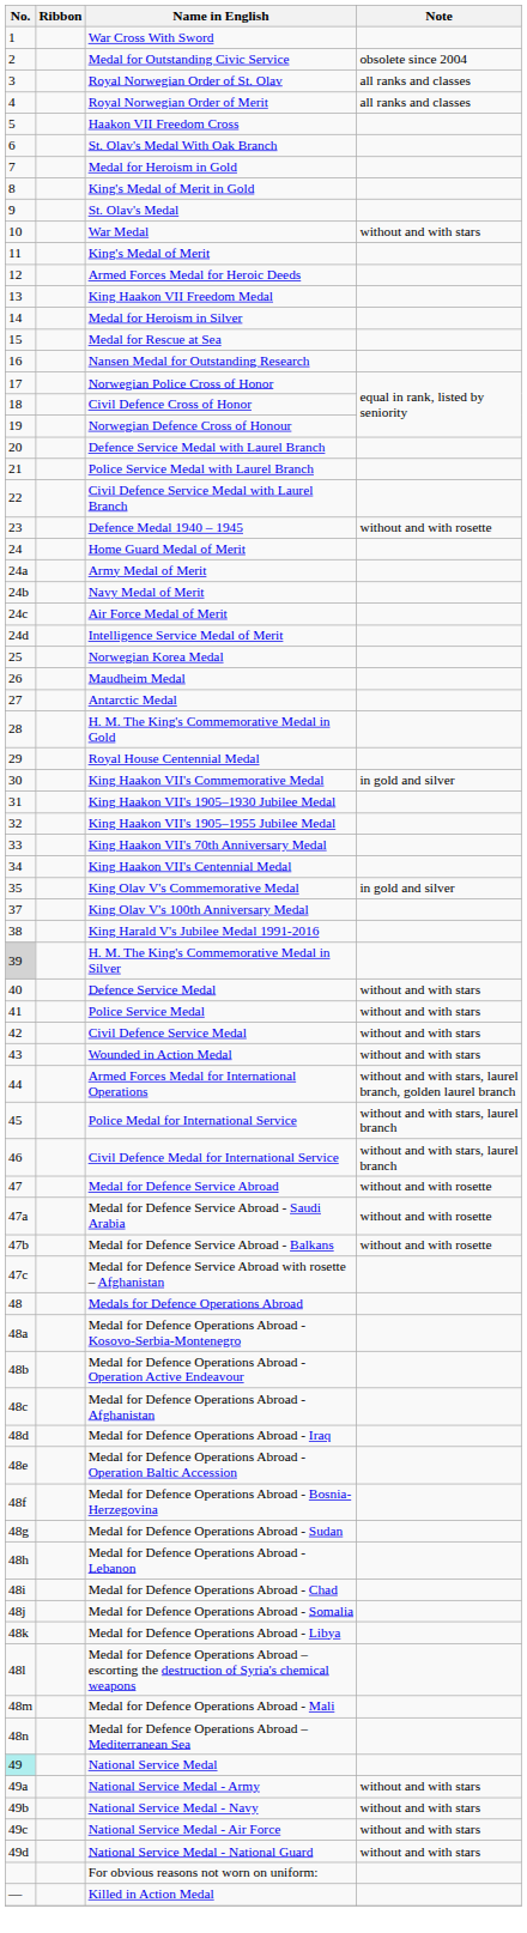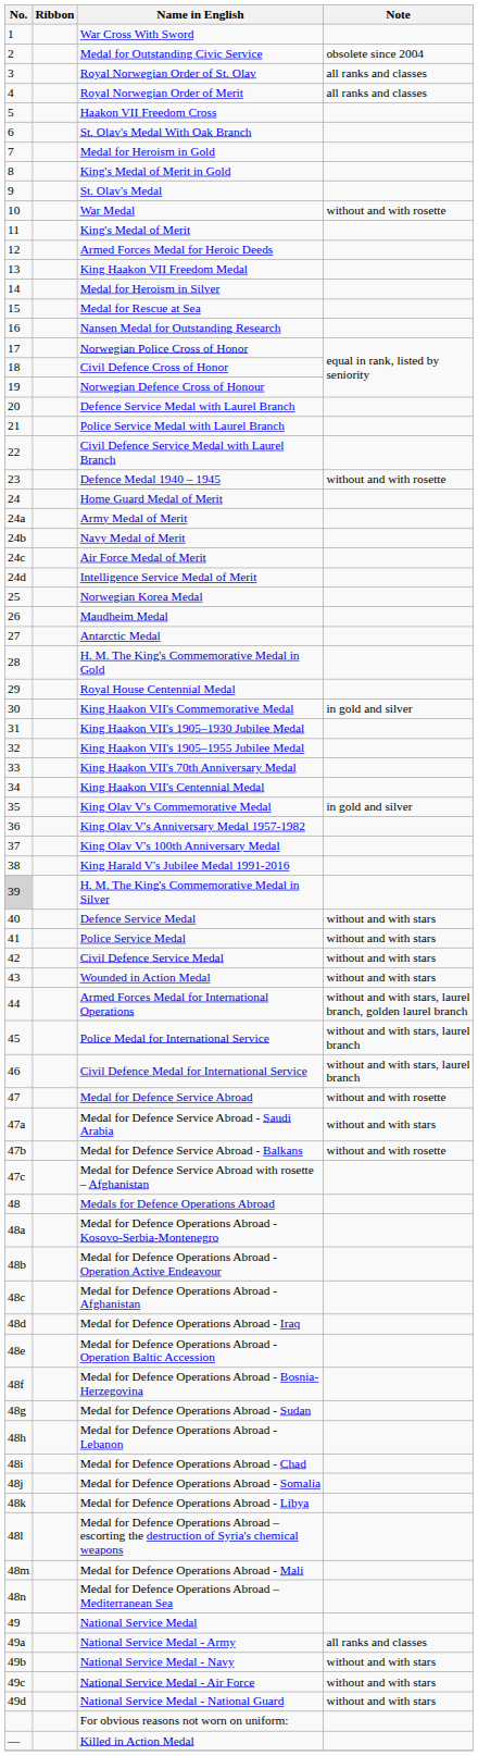 <table class="wikitable">
 <tr>
 <th>No.</th>
 <th>Ribbon</th>
 <th>Name in English</th>
 <th>Note</th>
 </tr>
 <tr>
 <td>1</td>
 <td></td>
 <td><a href='#'>War Cross With Sword</a></td>
 <td></td>
 </tr>
 <tr>
 <td>2</td>
 <td></td>
 <td><a href='#'>Medal for Outstanding Civic Service</a></td>
 <td>obsolete since 2004</td>
 </tr>
 <tr>
 <td>3</td>
 <td></td>
 <td><a href='#'>Royal Norwegian Order of St. Olav</a></td>
 <td>all ranks and classes</td>
 </tr>
 <tr>
 <td>4</td>
 <td></td>
 <td><a href='#'>Royal Norwegian Order of Merit</a></td>
 <td>all ranks and classes</td>
 </tr>
 <tr>
 <td>5</td>
 <td></td>
 <td><a href='#'>Haakon VII Freedom Cross</a></td>
 <td></td>
 </tr>
 <tr>
 <td>6</td>
 <td></td>
 <td><a href='#'>St. Olav's Medal With Oak Branch</a></td>
 <td></td>
 </tr>
 <tr>
 <td>7</td>
 <td></td>
 <td><a href='#'>Medal for Heroism in Gold</a></td>
 <td></td>
 </tr>
 <tr>
 <td>8</td>
 <td></td>
 <td><a href='#'>King's Medal of Merit in Gold</a></td>
 <td></td>
 </tr>
 <tr>
 <td>9</td>
 <td></td>
 <td><a href='#'>St. Olav's Medal</a></td>
 <td></td>
 </tr>
 <tr>
 <td>10</td>
 <td></td>
 <td><a href='#'>War Medal</a></td>
-<td>without and with stars</td>
+<td>without and with rosette</td>
 </tr>
 <tr>
 <td>11</td>
 <td></td>
 <td><a href='#'>King's Medal of Merit</a></td>
 <td></td>
 </tr>
 <tr>
 <td>12</td>
 <td></td>
 <td><a href='#'>Armed Forces Medal for Heroic Deeds</a></td>
 <td></td>
 </tr>
 <tr>
 <td>13</td>
 <td></td>
 <td><a href='#'>King Haakon VII Freedom Medal</a></td>
 <td></td>
 </tr>
 <tr>
 <td>14</td>
 <td></td>
 <td><a href='#'>Medal for Heroism in Silver</a></td>
 <td></td>
 </tr>
 <tr>
 <td>15</td>
 <td></td>
 <td><a href='#'>Medal for Rescue at Sea</a></td>
 <td></td>
 </tr>
 <tr>
 <td>16</td>
 <td></td>
 <td><a href='#'>Nansen Medal for Outstanding Research</a></td>
 <td></td>
 </tr>
 <tr>
 <td>17</td>
 <td></td>
 <td><a href='#'>Norwegian Police Cross of Honor</a></td>
 <td rowspan="3">equal in rank, listed by seniority</td>
 </tr>
 <tr>
 <td>18</td>
 <td></td>
 <td><a href='#'>Civil Defence Cross of Honor</a></td>
 </tr>
 <tr>
 <td>19</td>
 <td></td>
 <td><a href='#'>Norwegian Defence Cross of Honour</a></td>
 </tr>
 <tr>
 <td>20</td>
 <td></td>
 <td><a href='#'>Defence Service Medal with Laurel Branch</a></td>
 <td></td>
 </tr>
 <tr>
 <td>21</td>
 <td></td>
 <td><a href='#'>Police Service Medal with Laurel Branch</a></td>
 <td></td>
 </tr>
 <tr>
 <td>22</td>
 <td></td>
 <td><a href='#'>Civil Defence Service Medal with Laurel Branch</a></td>
 <td></td>
 </tr>
 <tr>
 <td>23</td>
 <td></td>
 <td><a href='#'>Defence Medal 1940 – 1945</a></td>
 <td>without and with rosette</td>
 </tr>
 <tr>
 <td>24</td>
 <td></td>
 <td><a href='#'>Home Guard Medal of Merit</a></td>
 <td></td>
 </tr>
 <tr>
 <td>24a</td>
 <td></td>
 <td><a href='#'>Army Medal of Merit</a></td>
 <td></td>
 </tr>
 <tr>
 <td>24b</td>
 <td></td>
 <td><a href='#'>Navy Medal of Merit</a></td>
 <td></td>
 </tr>
 <tr>
 <td>24c</td>
 <td></td>
 <td><a href='#'>Air Force Medal of Merit</a></td>
 <td></td>
 </tr>
 <tr>
 <td>24d</td>
 <td></td>
 <td><a href='#'>Intelligence Service Medal of Merit</a></td>
 <td></td>
 </tr>
 <tr>
 <td>25</td>
 <td></td>
 <td><a href='#'>Norwegian Korea Medal</a></td>
 <td></td>
 </tr>
 <tr>
 <td>26</td>
 <td></td>
 <td><a href='#'>Maudheim Medal</a></td>
 <td></td>
 </tr>
 <tr>
 <td>27</td>
 <td></td>
 <td><a href='#'>Antarctic Medal</a></td>
 <td></td>
 </tr>
 <tr>
 <td>28</td>
 <td></td>
 <td><a href='#'>H. M. The King's Commemorative Medal in Gold</a></td>
 <td></td>
 </tr>
 <tr>
 <td>29</td>
 <td></td>
 <td><a href='#'>Royal House Centennial Medal</a></td>
 <td></td>
 </tr>
 <tr>
 <td>30</td>
 <td></td>
 <td><a href='#'>King Haakon VII's Commemorative Medal</a></td>
 <td>in gold and silver</td>
 </tr>
 <tr>
 <td>31</td>
 <td></td>
 <td><a href='#'>King Haakon VII's 1905–1930 Jubilee Medal</a></td>
 <td></td>
 </tr>
 <tr>
 <td>32</td>
 <td></td>
 <td><a href='#'>King Haakon VII's 1905–1955 Jubilee Medal</a></td>
 <td></td>
 </tr>
 <tr>
 <td>33</td>
 <td></td>
 <td><a href='#'>King Haakon VII's 70th Anniversary Medal</a></td>
 <td></td>
 </tr>
 <tr>
 <td>34</td>
 <td></td>
 <td><a href='#'>King Haakon VII's Centennial Medal</a></td>
 <td></td>
 </tr>
 <tr>
 <td>35</td>
 <td></td>
 <td><a href='#'>King Olav V's Commemorative Medal</a></td>
 <td>in gold and silver</td>
 </tr>
 <tr>
+<td>36</td>
+<td></td>
+<td><a href='#'>King Olav V's Anniversary Medal 1957-1982</a></td>
+<td></td>
+</tr>
+<tr>
 <td>37</td>
 <td></td>
 <td><a href='#'>King Olav V's 100th Anniversary Medal</a></td>
 <td></td>
 </tr>
 <tr>
 <td>38</td>
 <td></td>
 <td><a href='#'>King Harald V's Jubilee Medal 1991-2016</a></td>
 <td></td>
 </tr>
 <tr>
 <td style="background: lightgrey;">39</td>
 <td></td>
 <td><a href='#'>H. M. The King's Commemorative Medal in Silver</a></td>
 <td></td>
 </tr>
 <tr>
 <td>40</td>
 <td></td>
 <td><a href='#'>Defence Service Medal</a></td>
 <td>without and with stars</td>
 </tr>
 <tr>
 <td>41</td>
 <td></td>
 <td><a href='#'>Police Service Medal</a></td>
 <td>without and with stars</td>
 </tr>
 <tr>
 <td>42</td>
 <td></td>
 <td><a href='#'>Civil Defence Service Medal</a></td>
 <td>without and with stars</td>
 </tr>
 <tr>
 <td>43</td>
 <td></td>
 <td><a href='#'>Wounded in Action Medal</a></td>
 <td>without and with stars</td>
 </tr>
 <tr>
 <td>44</td>
 <td></td>
 <td><a href='#'>Armed Forces Medal for International Operations</a></td>
 <td>without and with stars, laurel branch, golden laurel branch</td>
 </tr>
 <tr>
 <td>45</td>
 <td></td>
 <td><a href='#'>Police Medal for International Service</a></td>
 <td>without and with stars, laurel branch</td>
 </tr>
 <tr>
 <td>46</td>
 <td></td>
 <td><a href='#'>Civil Defence Medal for International Service</a></td>
 <td>without and with stars, laurel branch</td>
 </tr>
 <tr>
 <td>47</td>
 <td></td>
 <td><a href='#'>Medal for Defence Service Abroad</a></td>
 <td>without and with rosette</td>
 </tr>
 <tr>
 <td>47a</td>
 <td></td>
 <td>Medal for Defence Service Abroad - <a href='#'>Saudi Arabia</a></td>
-<td>without and with rosette</td>
+<td>without and with stars</td>
 </tr>
 <tr>
 <td>47b</td>
 <td></td>
 <td>Medal for Defence Service Abroad - <a href='#'>Balkans</a></td>
 <td>without and with rosette</td>
 </tr>
 <tr>
 <td>47c</td>
 <td></td>
 <td>Medal for Defence Service Abroad with rosette – <a href='#'>Afghanistan</a></td>
 <td></td>
 </tr>
 <tr>
 <td>48</td>
 <td></td>
 <td><a href='#'>Medals for Defence Operations Abroad</a></td>
 <td></td>
 </tr>
 <tr>
 <td>48a</td>
 <td></td>
 <td>Medal for Defence Operations Abroad - <a href='#'>Kosovo-Serbia-Montenegro</a></td>
 <td></td>
 </tr>
 <tr>
 <td>48b</td>
 <td></td>
 <td>Medal for Defence Operations Abroad - <a href='#'>Operation Active Endeavour</a></td>
 <td></td>
 </tr>
 <tr>
 <td>48c</td>
 <td></td>
 <td>Medal for Defence Operations Abroad - <a href='#'>Afghanistan</a></td>
 <td></td>
 </tr>
 <tr>
 <td>48d</td>
 <td></td>
 <td>Medal for Defence Operations Abroad - <a href='#'>Iraq</a></td>
 <td></td>
 </tr>
 <tr>
 <td>48e</td>
 <td></td>
 <td>Medal for Defence Operations Abroad - <a href='#'>Operation Baltic Accession</a></td>
 <td></td>
 </tr>
 <tr>
 <td>48f</td>
 <td></td>
 <td>Medal for Defence Operations Abroad - <a href='#'>Bosnia-Herzegovina</a></td>
 <td></td>
 </tr>
 <tr>
 <td>48g</td>
 <td></td>
 <td>Medal for Defence Operations Abroad - <a href='#'>Sudan</a></td>
 <td></td>
 </tr>
 <tr>
 <td>48h</td>
 <td></td>
 <td>Medal for Defence Operations Abroad - <a href='#'>Lebanon</a></td>
 <td></td>
 </tr>
 <tr>
 <td>48i</td>
 <td></td>
 <td>Medal for Defence Operations Abroad - <a href='#'>Chad</a></td>
 <td></td>
 </tr>
 <tr>
 <td>48j</td>
 <td></td>
 <td>Medal for Defence Operations Abroad - <a href='#'>Somalia</a></td>
 <td></td>
 </tr>
 <tr>
 <td>48k</td>
 <td></td>
 <td>Medal for Defence Operations Abroad - <a href='#'>Libya</a></td>
 <td></td>
 </tr>
 <tr>
 <td>48l</td>
 <td></td>
 <td>Medal for Defence Operations Abroad – escorting the <a href='#'>destruction of Syria's chemical weapons</a></td>
 <td></td>
 </tr>
 <tr>
 <td>48m</td>
 <td></td>
 <td>Medal for Defence Operations Abroad - <a href='#'>Mali</a></td>
 <td></td>
 </tr>
 <tr>
 <td>48n</td>
 <td></td>
 <td>Medal for Defence Operations Abroad – <a href='#'>Mediterranean Sea</a></td>
 <td></td>
 </tr>
 <tr>
-<td style="background: paleturquoise;">49</td>
+<td>49</td>
 <td></td>
 <td><a href='#'>National Service Medal</a></td>
 <td></td>
 </tr>
 <tr>
 <td>49a</td>
 <td></td>
 <td><a href='#'>National Service Medal - Army</a></td>
-<td>without and with stars</td>
+<td>all ranks and classes</td>
 </tr>
 <tr>
 <td>49b</td>
 <td></td>
 <td><a href='#'>National Service Medal - Navy</a></td>
 <td>without and with stars</td>
 </tr>
 <tr>
 <td>49c</td>
 <td></td>
 <td><a href='#'>National Service Medal - Air Force</a></td>
 <td>without and with stars</td>
 </tr>
 <tr>
 <td>49d</td>
 <td></td>
 <td><a href='#'>National Service Medal - National Guard</a></td>
 <td>without and with stars</td>
 </tr>
 <tr>
 <td></td>
 <td></td>
 <td>For obvious reasons not worn on uniform:</td>
 <td></td>
 </tr>
 <tr>
 <td>—</td>
 <td></td>
 <td><a href='#'>Killed in Action Medal</a></td>
 <td></td>
 </tr>
 <tr>
 </tr>
 </table>
